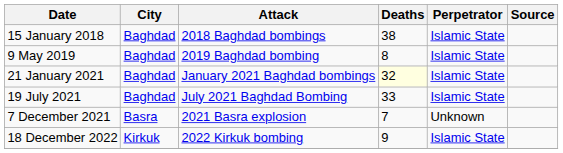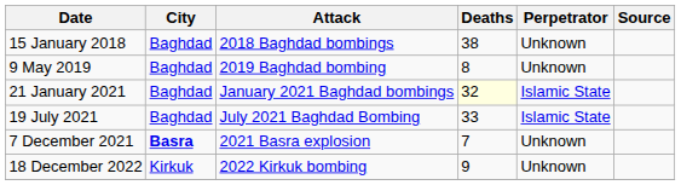 <table class="wikitable sortable">
 <tr>
 <th>Date</th>
 <th>City</th>
 <th>Attack</th>
 <th>Deaths</th>
 <th>Perpetrator</th>
 <th>Source</th>
 </tr>
 <tr>
 <td>15 January 2018</td>
 <td> <a href='#'>Baghdad</a></td>
 <td><a href='#'>2018 Baghdad bombings</a></td>
 <td>38</td>
-<td> <a href='#'>Islamic State</a></td>
+<td>Unknown</td>
 <td></td>
 </tr>
 <tr>
 <td>9 May 2019</td>
 <td> <a href='#'>Baghdad</a></td>
 <td><a href='#'>2019 Baghdad bombing</a></td>
 <td>8</td>
-<td> <a href='#'>Islamic State</a></td>
+<td>Unknown</td>
 <td></td>
 </tr>
 <tr>
 <td>21 January 2021</td>
 <td> <a href='#'>Baghdad</a></td>
 <td><a href='#'>January 2021 Baghdad bombings</a></td>
 <td style="background: lightyellow;">32</td>
 <td> <a href='#'>Islamic State</a></td>
 <td></td>
 </tr>
 <tr>
 <td>19 July 2021</td>
 <td> <a href='#'>Baghdad</a></td>
 <td><a href='#'>July 2021 Baghdad Bombing</a></td>
 <td>33</td>
 <td> <a href='#'>Islamic State</a></td>
 <td></td>
 </tr>
 <tr>
 <td>7 December 2021</td>
-<td> <a href='#'>Basra</a></td>
+<td><strong> <a href='#'>Basra</a></strong></td>
 <td><a href='#'>2021 Basra explosion</a></td>
 <td>7</td>
 <td>Unknown</td>
 <td></td>
 </tr>
 <tr>
 <td>18 December 2022</td>
 <td> <a href='#'>Kirkuk</a></td>
 <td><a href='#'>2022 Kirkuk bombing</a></td>
 <td>9</td>
-<td> <a href='#'>Islamic State</a></td>
+<td>Unknown</td>
 <td></td>
 </tr>
 <tr>
 </tr>
 </table>
